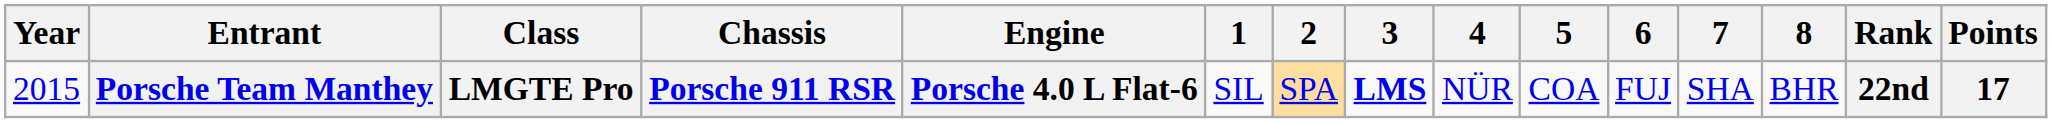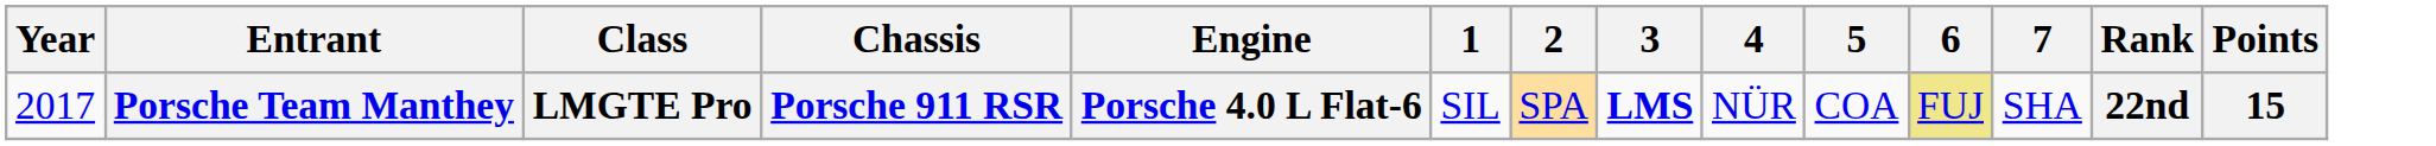 <table class="wikitable" style="text-align:center; font-size:90%">
 <tr>
 <th>Year</th>
 <th>Entrant</th>
 <th>Class</th>
 <th>Chassis</th>
 <th>Engine</th>
 <th>1</th>
 <th>2</th>
 <th>3</th>
 <th>4</th>
 <th>5</th>
 <th>6</th>
 <th>7</th>
-<th>8</th>
 <th>Rank</th>
 <th>Points</th>
 </tr>
 <tr>
-<td><a href='#'>2015</a></td>
+<td><a href='#'>2017</a></td>
 <th><a href='#'>Porsche Team Manthey</a></th>
 <th>LMGTE Pro</th>
 <th><a href='#'>Porsche 911 RSR</a></th>
 <th><a href='#'>Porsche</a> 4.0 L Flat-6</th>
 <td><a href='#'>SIL</a></td>
 <td style="background:#FFDF9F;"><a href='#'>SPA</a><br></td>
 <td><strong><a href='#'>LMS</a></strong></td>
 <td><a href='#'>NÜR</a></td>
 <td><a href='#'>COA</a></td>
-<td><a href='#'>FUJ</a></td>
+<td style="background: khaki;"><a href='#'>FUJ</a></td>
 <td><a href='#'>SHA</a></td>
-<td><a href='#'>BHR</a></td>
 <th>22nd</th>
-<th>17</th>
+<th>15</th>
 </tr>
 </table>
